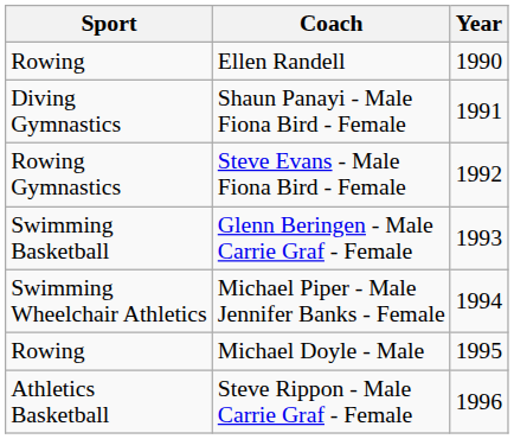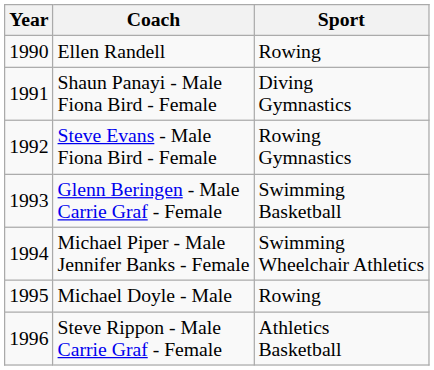 <table class="wikitable sortable">
 <tr>
+<th>Year</th>
+<th>Coach</th>
 <th>Sport</th>
-<th>Coach</th>
-<th>Year</th>
 </tr>
 <tr>
+<td>1990</td>
+<td>Ellen Randell</td>
 <td>Rowing</td>
-<td>Ellen Randell</td>
-<td>1990</td>
 </tr>
 <tr>
+<td>1991</td>
+<td>Shaun Panayi - Male  <br> Fiona Bird - Female</td>
 <td>Diving <br> Gymnastics</td>
-<td>Shaun Panayi - Male  <br> Fiona Bird - Female</td>
-<td>1991</td>
 </tr>
 <tr>
+<td>1992</td>
+<td><a href='#'>Steve Evans</a> - Male <br> Fiona Bird  - Female</td>
 <td>Rowing  <br> Gymnastics</td>
-<td><a href='#'>Steve Evans</a> - Male <br> Fiona Bird  - Female</td>
-<td>1992</td>
 </tr>
 <tr>
+<td>1993</td>
+<td><a href='#'>Glenn Beringen</a> - Male  <br> <a href='#'>Carrie Graf</a> - Female</td>
 <td>Swimming <br> Basketball</td>
-<td><a href='#'>Glenn Beringen</a> - Male  <br> <a href='#'>Carrie Graf</a> - Female</td>
-<td>1993</td>
 </tr>
 <tr>
+<td>1994</td>
+<td>Michael Piper - Male  <br>  Jennifer Banks - Female</td>
 <td>Swimming <br> Wheelchair Athletics</td>
-<td>Michael Piper - Male  <br>  Jennifer Banks - Female</td>
-<td>1994</td>
 </tr>
 <tr>
+<td>1995</td>
+<td>Michael Doyle - Male</td>
 <td>Rowing</td>
-<td>Michael Doyle - Male</td>
-<td>1995</td>
 </tr>
 <tr>
+<td>1996</td>
+<td>Steve Rippon - Male  <br> <a href='#'>Carrie Graf</a> - Female</td>
 <td>Athletics <br> Basketball</td>
-<td>Steve Rippon - Male  <br> <a href='#'>Carrie Graf</a> - Female</td>
-<td>1996</td>
 </tr>
 </table>
